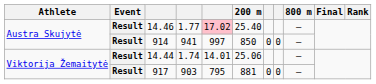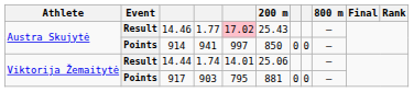 <table class="wikitable" style="font-size:90%">
 <tr>
 <th>Athlete</th>
 <th>Event</th>
 <th></th>
 <th></th>
 <th></th>
 <th>200 m</th>
 <th></th>
 <th></th>
 <th>800 m</th>
 <th>Final</th>
 <th>Rank</th>
 </tr>
 <tr align=center>
 <td rowspan=2 align=left><a href='#'>Austra Skujytė</a></td>
 <th style="font-size:95%">Result</th>
 <td>14.46</td>
 <td>1.77</td>
 <td style="background: pink;">17.02</td>
-<td>25.40</td>
+<td>25.43</td>
 <td></td>
 <td></td>
 <td>—</td>
 <td rowspan=2 colspan=2></td>
 </tr>
 <tr align=center>
-<th style="font-size:95%">Result</th>
+<th style="font-size:95%">Points</th>
 <td>914</td>
 <td>941</td>
 <td>997</td>
 <td>850</td>
 <td>0</td>
 <td>0</td>
 <td>—</td>
 </tr>
 <tr align=center>
 <td rowspan=2 align=left><a href='#'>Viktorija Žemaitytė</a></td>
 <th style="font-size:95%">Result</th>
 <td>14.44</td>
 <td>1.74</td>
 <td>14.01</td>
 <td>25.06</td>
 <td></td>
 <td></td>
 <td>—</td>
 <td rowspan=2 colspan=2></td>
 </tr>
 <tr align=center>
-<th style="font-size:95%">Result</th>
+<th style="font-size:95%">Points</th>
 <td>917</td>
 <td>903</td>
 <td>795</td>
 <td>881</td>
 <td>0</td>
 <td>0</td>
 <td>—</td>
 </tr>
 </table>
